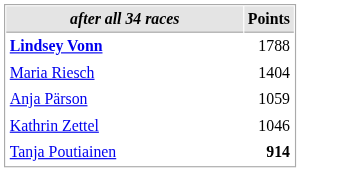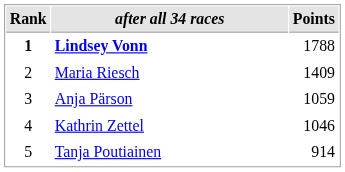 <table cellspacing="1" cellpadding="3" style="border:1px solid #AAAAAA;font-size:86%">
 <tr bgcolor="#E4E4E4">
+<th style="border-bottom:1px solid #AAAAAA" width=10>Rank</th>
 <th style="border-bottom:1px solid #AAAAAA" width=200><strong><em>after all 34 races</em></strong></th>
 <th style="border-bottom:1px solid #AAAAAA" width=20>Points</th>
 </tr>
 <tr>
+<td align="center"><strong>1</strong></td>
 <td> <strong><a href='#'>Lindsey Vonn</a> </strong></td>
 <td align="right">1788</td>
 </tr>
 <tr>
+<td align="center">2</td>
 <td> <a href='#'>Maria Riesch</a></td>
-<td align="right">1404</td>
+<td align="right">1409</td>
 </tr>
 <tr>
+<td align="center">3</td>
 <td> <a href='#'>Anja Pärson</a></td>
 <td align="right">1059</td>
 </tr>
 <tr>
+<td align="center">4</td>
 <td> <a href='#'>Kathrin Zettel</a></td>
 <td align="right">1046</td>
 </tr>
 <tr>
+<td align="center">5</td>
 <td> <a href='#'>Tanja Poutiainen</a></td>
-<td align="right"><strong>914</strong></td>
+<td align="right">914</td>
 </tr>
 </table>
